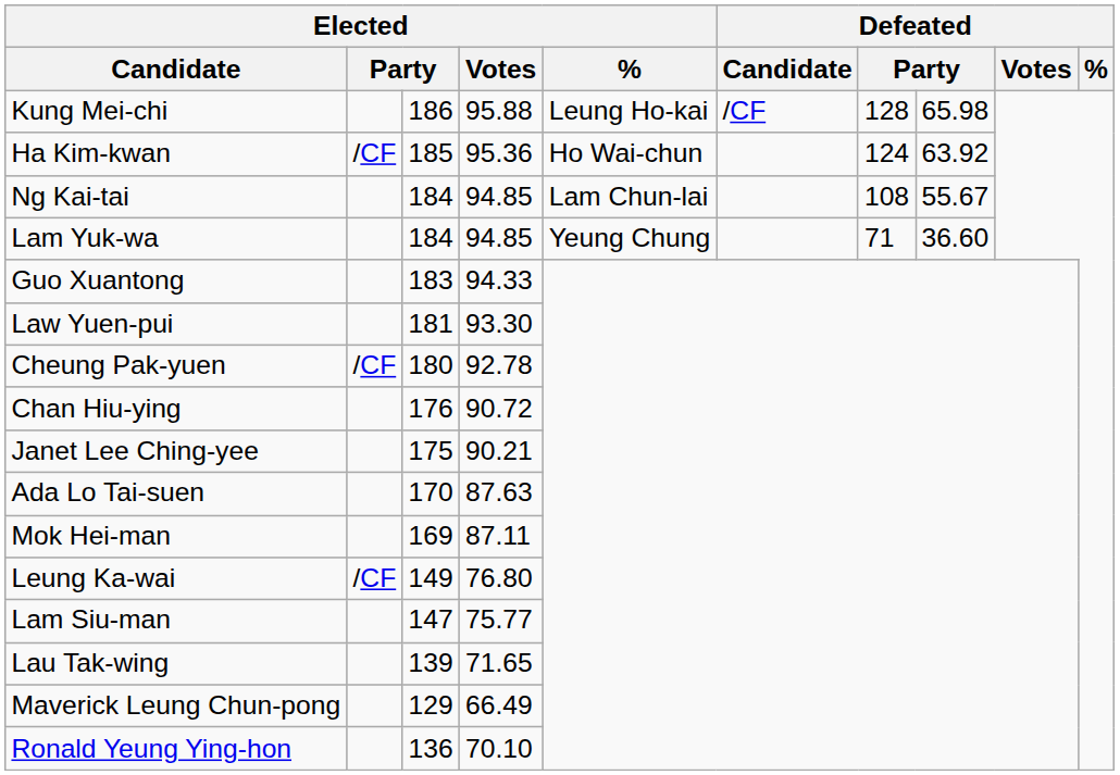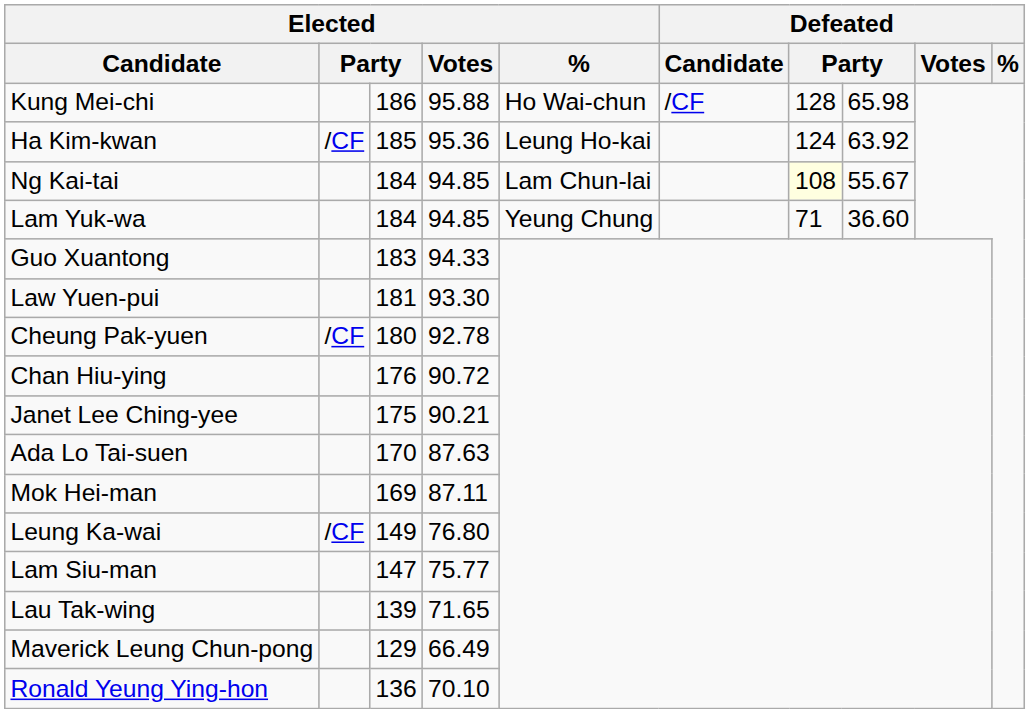 <table class="wikitable">
 <tr>
 <th colspan="5">Elected</th>
 <th colspan="5">Defeated</th>
 </tr>
 <tr>
 <th>Candidate</th>
 <th colspan="2">Party</th>
 <th>Votes</th>
 <th>%</th>
 <th>Candidate</th>
 <th colspan="2">Party</th>
 <th>Votes</th>
 <th>%</th>
 </tr>
 <tr>
 <td>Kung Mei-chi</td>
 <td></td>
 <td>186</td>
 <td>95.88</td>
-<td>Leung Ho-kai</td>
+<td>Ho Wai-chun</td>
 <td>/<a href='#'>CF</a></td>
 <td>128</td>
 <td>65.98</td>
 </tr>
 <tr>
 <td>Ha Kim-kwan</td>
 <td>/<a href='#'>CF</a></td>
 <td>185</td>
 <td>95.36</td>
-<td>Ho Wai-chun</td>
+<td>Leung Ho-kai</td>
 <td></td>
 <td>124</td>
 <td>63.92</td>
 </tr>
 <tr>
 <td>Ng Kai-tai</td>
 <td></td>
 <td>184</td>
 <td>94.85</td>
 <td>Lam Chun-lai</td>
 <td></td>
-<td>108</td>
+<td style="background: lightyellow;">108</td>
 <td>55.67</td>
 </tr>
 <tr>
 <td>Lam Yuk-wa</td>
 <td></td>
 <td>184</td>
 <td>94.85</td>
 <td>Yeung Chung</td>
 <td></td>
 <td>71</td>
 <td>36.60</td>
 </tr>
 <tr>
 <td>Guo Xuantong</td>
 <td></td>
 <td>183</td>
 <td>94.33</td>
 <td colspan="5" rowspan="12"></td>
 </tr>
 <tr>
 <td>Law Yuen-pui</td>
 <td></td>
 <td>181</td>
 <td>93.30</td>
 </tr>
 <tr>
 <td>Cheung Pak-yuen</td>
 <td>/<a href='#'>CF</a></td>
 <td>180</td>
 <td>92.78</td>
 </tr>
 <tr>
 <td>Chan Hiu-ying</td>
 <td></td>
 <td>176</td>
 <td>90.72</td>
 </tr>
 <tr>
 <td>Janet Lee Ching-yee</td>
 <td></td>
 <td>175</td>
 <td>90.21</td>
 </tr>
 <tr>
 <td>Ada Lo Tai-suen</td>
 <td></td>
 <td>170</td>
 <td>87.63</td>
 </tr>
 <tr>
 <td>Mok Hei-man</td>
 <td></td>
 <td>169</td>
 <td>87.11</td>
 </tr>
 <tr>
 <td>Leung Ka-wai</td>
 <td>/<a href='#'>CF</a></td>
 <td>149</td>
 <td>76.80</td>
 </tr>
 <tr>
 <td>Lam Siu-man</td>
 <td></td>
 <td>147</td>
 <td>75.77</td>
 </tr>
 <tr>
 <td>Lau Tak-wing</td>
 <td></td>
 <td>139</td>
 <td>71.65</td>
 </tr>
 <tr>
 <td>Maverick Leung Chun-pong</td>
 <td></td>
 <td>129</td>
 <td>66.49</td>
 </tr>
 <tr>
 <td><a href='#'>Ronald Yeung Ying-hon</a></td>
 <td></td>
 <td>136</td>
 <td>70.10</td>
 </tr>
 </table>
